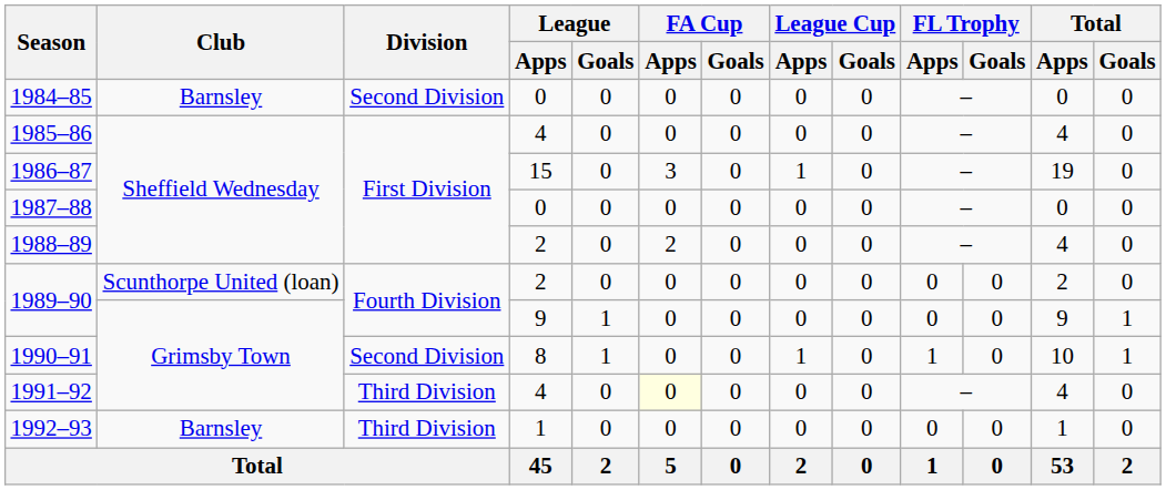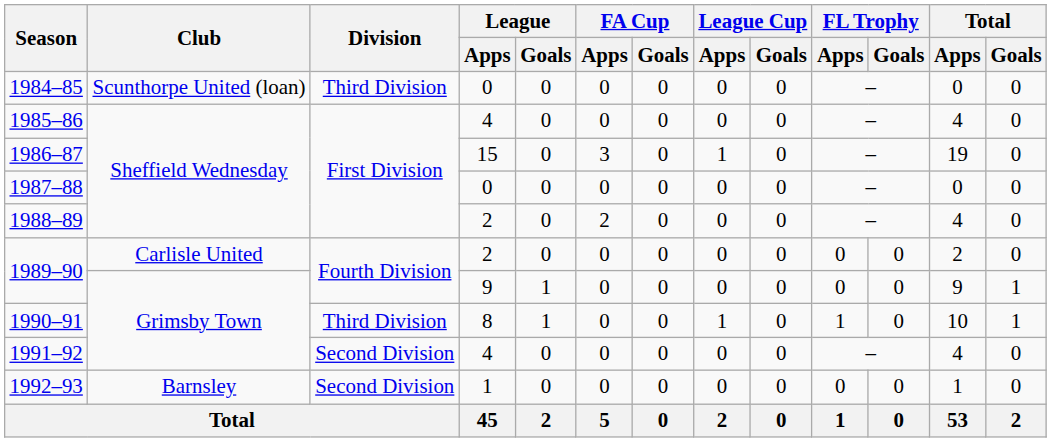 <table class="wikitable" style="text-align:center">
 <tr>
 <th rowspan="2">Season</th>
 <th rowspan="2">Club</th>
 <th rowspan="2">Division</th>
 <th colspan="2">League</th>
 <th colspan="2"><a href='#'>FA Cup</a></th>
 <th colspan="2"><a href='#'>League Cup</a></th>
 <th colspan="2"><a href='#'>FL Trophy</a></th>
 <th colspan="2">Total</th>
 </tr>
 <tr>
 <th>Apps</th>
 <th>Goals</th>
 <th>Apps</th>
 <th>Goals</th>
 <th>Apps</th>
 <th>Goals</th>
 <th>Apps</th>
 <th>Goals</th>
 <th>Apps</th>
 <th>Goals</th>
 </tr>
 <tr>
 <td><a href='#'>1984–85</a></td>
-<td><a href='#'>Barnsley</a></td>
-<td><a href='#'>Second Division</a></td>
+<td><a href='#'>Scunthorpe United</a> (loan)</td>
+<td><a href='#'>Third Division</a></td>
 <td>0</td>
 <td>0</td>
 <td>0</td>
 <td>0</td>
 <td>0</td>
 <td>0</td>
 <td colspan="2">–</td>
 <td>0</td>
 <td>0</td>
 </tr>
 <tr>
 <td><a href='#'>1985–86</a></td>
 <td rowspan="4"><a href='#'>Sheffield Wednesday</a></td>
 <td rowspan="4"><a href='#'>First Division</a></td>
 <td>4</td>
 <td>0</td>
 <td>0</td>
 <td>0</td>
 <td>0</td>
 <td>0</td>
 <td colspan="2">–</td>
 <td>4</td>
 <td>0</td>
 </tr>
 <tr>
 <td><a href='#'>1986–87</a></td>
 <td>15</td>
 <td>0</td>
 <td>3</td>
 <td>0</td>
 <td>1</td>
 <td>0</td>
 <td colspan="2">–</td>
 <td>19</td>
 <td>0</td>
 </tr>
 <tr>
 <td><a href='#'>1987–88</a></td>
 <td>0</td>
 <td>0</td>
 <td>0</td>
 <td>0</td>
 <td>0</td>
 <td>0</td>
 <td colspan="2">–</td>
 <td>0</td>
 <td>0</td>
 </tr>
 <tr>
 <td><a href='#'>1988–89</a></td>
 <td>2</td>
 <td>0</td>
 <td>2</td>
 <td>0</td>
 <td>0</td>
 <td>0</td>
 <td colspan="2">–</td>
 <td>4</td>
 <td>0</td>
 </tr>
 <tr>
 <td rowspan="2"><a href='#'>1989–90</a></td>
-<td><a href='#'>Scunthorpe United</a> (loan)</td>
+<td><a href='#'>Carlisle United</a></td>
 <td rowspan="2"><a href='#'>Fourth Division</a></td>
 <td>2</td>
 <td>0</td>
 <td>0</td>
 <td>0</td>
 <td>0</td>
 <td>0</td>
 <td>0</td>
 <td>0</td>
 <td>2</td>
 <td>0</td>
 </tr>
 <tr>
 <td rowspan="3"><a href='#'>Grimsby Town</a></td>
 <td>9</td>
 <td>1</td>
 <td>0</td>
 <td>0</td>
 <td>0</td>
 <td>0</td>
 <td>0</td>
 <td>0</td>
 <td>9</td>
 <td>1</td>
 </tr>
 <tr>
 <td><a href='#'>1990–91</a></td>
-<td><a href='#'>Second Division</a></td>
+<td><a href='#'>Third Division</a></td>
 <td>8</td>
 <td>1</td>
 <td>0</td>
 <td>0</td>
 <td>1</td>
 <td>0</td>
 <td>1</td>
 <td>0</td>
 <td>10</td>
 <td>1</td>
 </tr>
 <tr>
 <td><a href='#'>1991–92</a></td>
-<td><a href='#'>Third Division</a></td>
+<td><a href='#'>Second Division</a></td>
 <td>4</td>
 <td>0</td>
-<td style="background: lightyellow;">0</td>
+<td>0</td>
 <td>0</td>
 <td>0</td>
 <td>0</td>
 <td colspan="2">–</td>
 <td>4</td>
 <td>0</td>
 </tr>
 <tr>
 <td><a href='#'>1992–93</a></td>
 <td><a href='#'>Barnsley</a></td>
-<td><a href='#'>Third Division</a></td>
+<td><a href='#'>Second Division</a></td>
 <td>1</td>
 <td>0</td>
 <td>0</td>
 <td>0</td>
 <td>0</td>
 <td>0</td>
 <td>0</td>
 <td>0</td>
 <td>1</td>
 <td>0</td>
 </tr>
 <tr>
 <th colspan=3>Total</th>
 <th>45</th>
 <th>2</th>
 <th>5</th>
 <th>0</th>
 <th>2</th>
 <th>0</th>
 <th>1</th>
 <th>0</th>
 <th>53</th>
 <th>2</th>
 </tr>
 </table>
